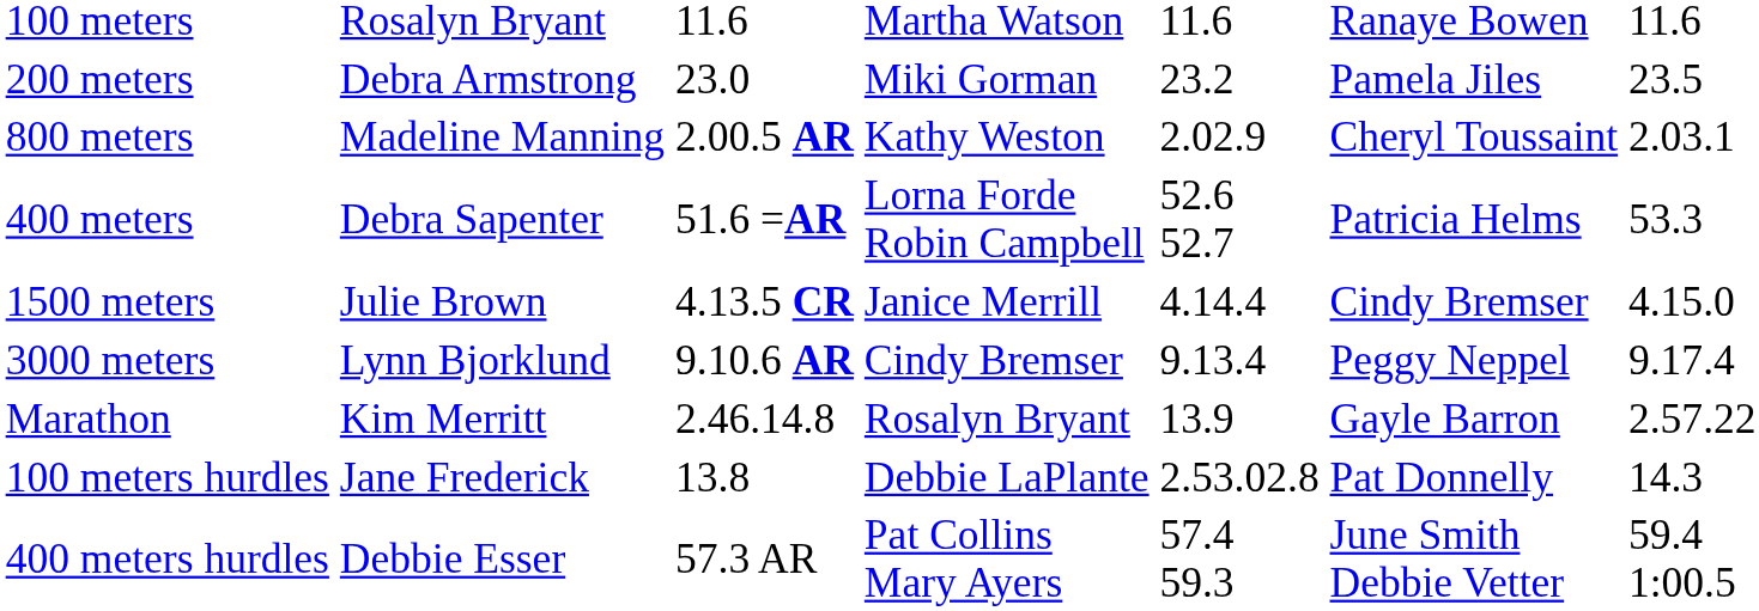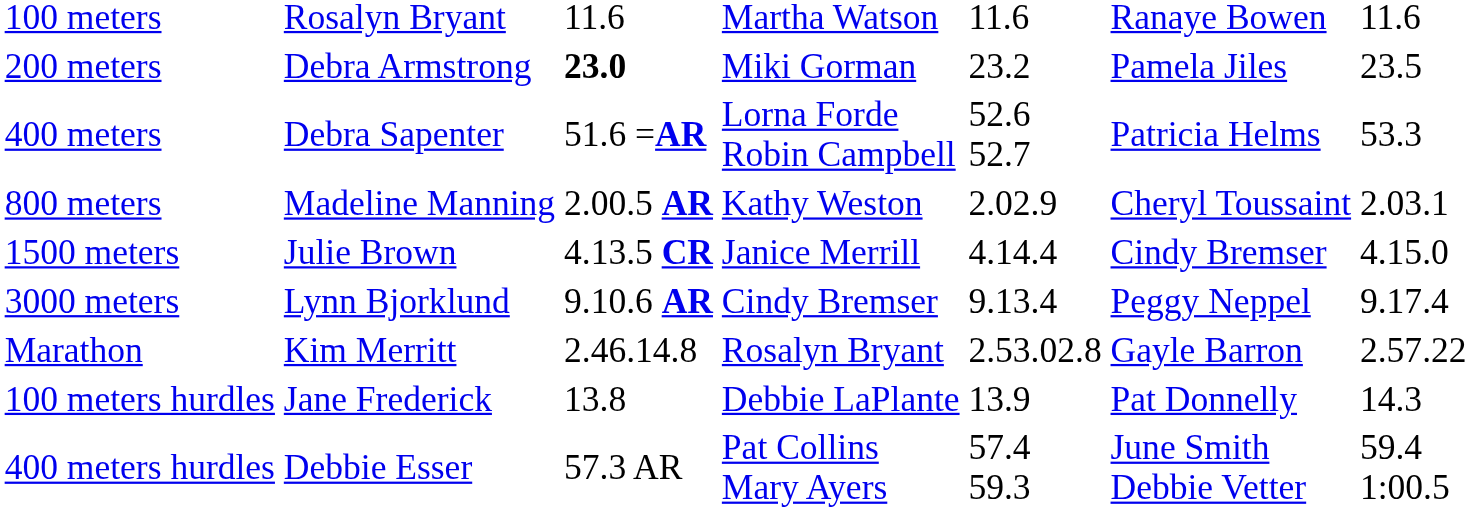 <table>
 <tr>
 <td><a href='#'>100 meters</a></td>
 <td><a href='#'>Rosalyn Bryant</a></td>
 <td>11.6</td>
 <td><a href='#'>Martha Watson</a></td>
 <td>11.6</td>
 <td><a href='#'>Ranaye Bowen</a></td>
 <td>11.6</td>
 </tr>
 <tr>
 <td><a href='#'>200 meters</a></td>
 <td><a href='#'>Debra Armstrong</a></td>
-<td>23.0</td>
+<td><strong>23.0</strong></td>
 <td><a href='#'>Miki Gorman</a></td>
 <td>23.2</td>
 <td><a href='#'>Pamela Jiles</a></td>
 <td>23.5</td>
+</tr>
+<tr>
+<td><a href='#'>400 meters</a></td>
+<td><a href='#'>Debra Sapenter</a></td>
+<td>51.6 =<strong><a href='#'>AR</a></strong></td>
+<td><a href='#'>Lorna Forde</a> <br><a href='#'>Robin Campbell</a></td>
+<td>52.6<br>52.7</td>
+<td><a href='#'>Patricia Helms</a></td>
+<td>53.3</td>
 </tr>
 <tr>
 <td><a href='#'>800 meters</a></td>
 <td><a href='#'>Madeline Manning</a></td>
 <td>2.00.5 <strong><a href='#'>AR</a></strong></td>
 <td><a href='#'>Kathy Weston</a></td>
 <td>2.02.9</td>
 <td><a href='#'>Cheryl Toussaint</a></td>
 <td>2.03.1</td>
-</tr>
-<tr>
-<td><a href='#'>400 meters</a></td>
-<td><a href='#'>Debra Sapenter</a></td>
-<td>51.6 =<strong><a href='#'>AR</a></strong></td>
-<td><a href='#'>Lorna Forde</a> <br><a href='#'>Robin Campbell</a></td>
-<td>52.6<br>52.7</td>
-<td><a href='#'>Patricia Helms</a></td>
-<td>53.3</td>
 </tr>
 <tr>
 <td><a href='#'>1500 meters</a></td>
 <td><a href='#'>Julie Brown</a></td>
 <td>4.13.5 <strong><a href='#'>CR</a></strong></td>
 <td><a href='#'>Janice Merrill</a></td>
 <td>4.14.4</td>
 <td><a href='#'>Cindy Bremser</a></td>
 <td>4.15.0</td>
 </tr>
 <tr>
 <td><a href='#'>3000 meters</a></td>
 <td><a href='#'>Lynn Bjorklund</a></td>
 <td>9.10.6 <strong><a href='#'>AR</a></strong></td>
 <td><a href='#'>Cindy Bremser</a></td>
 <td>9.13.4</td>
 <td><a href='#'>Peggy Neppel</a></td>
 <td>9.17.4</td>
 </tr>
 <tr>
 <td><a href='#'>Marathon</a></td>
 <td><a href='#'>Kim Merritt</a></td>
 <td>2.46.14.8</td>
 <td><a href='#'>Rosalyn Bryant</a></td>
-<td>13.9</td>
+<td>2.53.02.8</td>
 <td><a href='#'>Gayle Barron</a></td>
 <td>2.57.22</td>
 </tr>
 <tr>
 <td><a href='#'>100 meters hurdles</a></td>
 <td><a href='#'>Jane Frederick</a></td>
 <td>13.8</td>
 <td><a href='#'>Debbie LaPlante</a></td>
-<td>2.53.02.8</td>
+<td>13.9</td>
 <td><a href='#'>Pat Donnelly</a></td>
 <td>14.3</td>
 </tr>
 <tr>
 <td><a href='#'>400 meters hurdles</a></td>
 <td><a href='#'>Debbie Esser</a></td>
 <td>57.3	AR</td>
 <td><a href='#'>Pat Collins</a> <br><a href='#'>Mary Ayers</a></td>
 <td>57.4<br>59.3</td>
 <td><a href='#'>June Smith</a> <br><a href='#'>Debbie Vetter</a></td>
 <td>59.4<br>1:00.5</td>
 </tr>
 </table>
